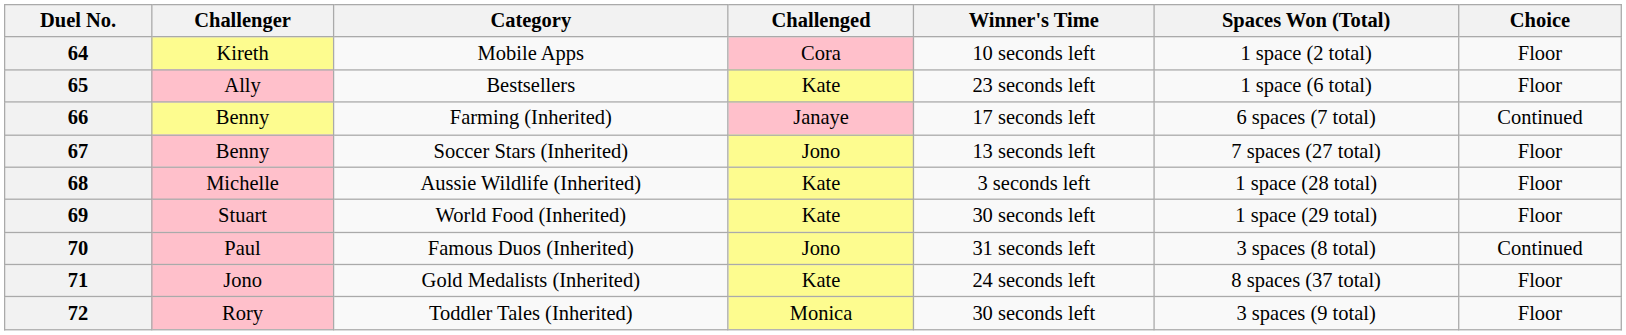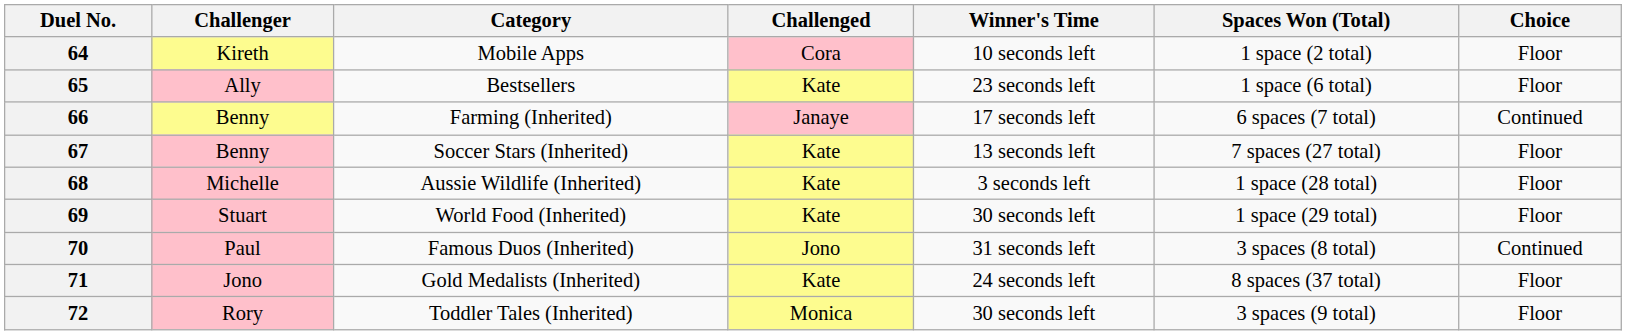 <table class="wikitable sortable mw-collapsible mw-collapsed" style="text-align:center; width:100%">
 <tr>
 <th scope="col">Duel No.</th>
 <th scope="col">Challenger</th>
 <th scope="col">Category</th>
 <th scope="col">Challenged</th>
 <th scope="col">Winner's Time</th>
 <th scope="col">Spaces Won (Total)</th>
 <th scope="col">Choice</th>
 </tr>
 <tr>
 <th>64</th>
 <td style="background:#fdfc8f;">Kireth</td>
 <td>Mobile Apps</td>
 <td style="background:pink;">Cora</td>
 <td>10 seconds left</td>
 <td>1 space (2 total)</td>
 <td>Floor</td>
 </tr>
 <tr>
 <th>65</th>
 <td style="background:pink;">Ally</td>
 <td>Bestsellers</td>
 <td style="background:#fdfc8f;">Kate</td>
 <td>23 seconds left</td>
 <td>1 space (6 total)</td>
 <td>Floor</td>
 </tr>
 <tr>
 <th>66</th>
 <td style="background:#fdfc8f;">Benny</td>
 <td>Farming (Inherited)</td>
 <td style="background:pink;">Janaye</td>
 <td>17 seconds left</td>
 <td>6 spaces (7 total)</td>
 <td>Continued</td>
 </tr>
 <tr>
 <th>67</th>
 <td style="background:pink;">Benny</td>
 <td>Soccer Stars (Inherited)</td>
-<td style="background:#fdfc8f;">Jono</td>
+<td style="background:#fdfc8f;">Kate</td>
 <td>13 seconds left</td>
 <td>7 spaces (27 total)</td>
 <td>Floor</td>
 </tr>
 <tr>
 <th>68</th>
 <td style="background:pink;">Michelle</td>
 <td>Aussie Wildlife (Inherited)</td>
 <td style="background:#fdfc8f;">Kate</td>
 <td>3 seconds left</td>
 <td>1 space (28 total)</td>
 <td>Floor</td>
 </tr>
 <tr>
 <th>69</th>
 <td style="background:pink;">Stuart</td>
 <td>World Food (Inherited)</td>
 <td style="background:#fdfc8f;">Kate</td>
 <td>30 seconds left</td>
 <td>1 space (29 total)</td>
 <td>Floor</td>
 </tr>
 <tr>
 <th>70</th>
 <td style="background:pink;">Paul</td>
 <td>Famous Duos (Inherited)</td>
 <td style="background:#fdfc8f;">Jono</td>
 <td>31 seconds left</td>
 <td>3 spaces (8 total)</td>
 <td>Continued</td>
 </tr>
 <tr>
 <th>71</th>
 <td style="background:pink;">Jono</td>
 <td>Gold Medalists (Inherited)</td>
 <td style="background:#fdfc8f;">Kate</td>
 <td>24 seconds left</td>
 <td>8 spaces (37 total)</td>
 <td>Floor</td>
 </tr>
 <tr>
 <th>72</th>
 <td style="background:pink;">Rory</td>
 <td>Toddler Tales (Inherited)</td>
 <td style="background:#fdfc8f;">Monica</td>
 <td>30 seconds left</td>
 <td>3 spaces (9 total)</td>
 <td>Floor</td>
 </tr>
 </table>
